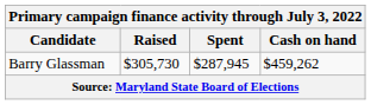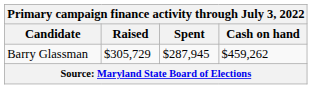 <table class="wikitable sortable">
 <tr>
 <th colspan="4">Primary campaign finance activity through July 3, 2022</th>
 </tr>
 <tr>
 <th>Candidate</th>
 <th>Raised</th>
 <th>Spent</th>
 <th>Cash on hand</th>
 </tr>
 <tr>
 <td data-sort-value="Glassman, Barry">Barry Glassman</td>
-<td>$305,730</td>
+<td>$305,729</td>
 <td>$287,945</td>
 <td>$459,262</td>
 </tr>
 <tr>
 <th colspan="4"><small>Source: <a href='#'>Maryland State Board of Elections</a></small></th>
 </tr>
 </table>
